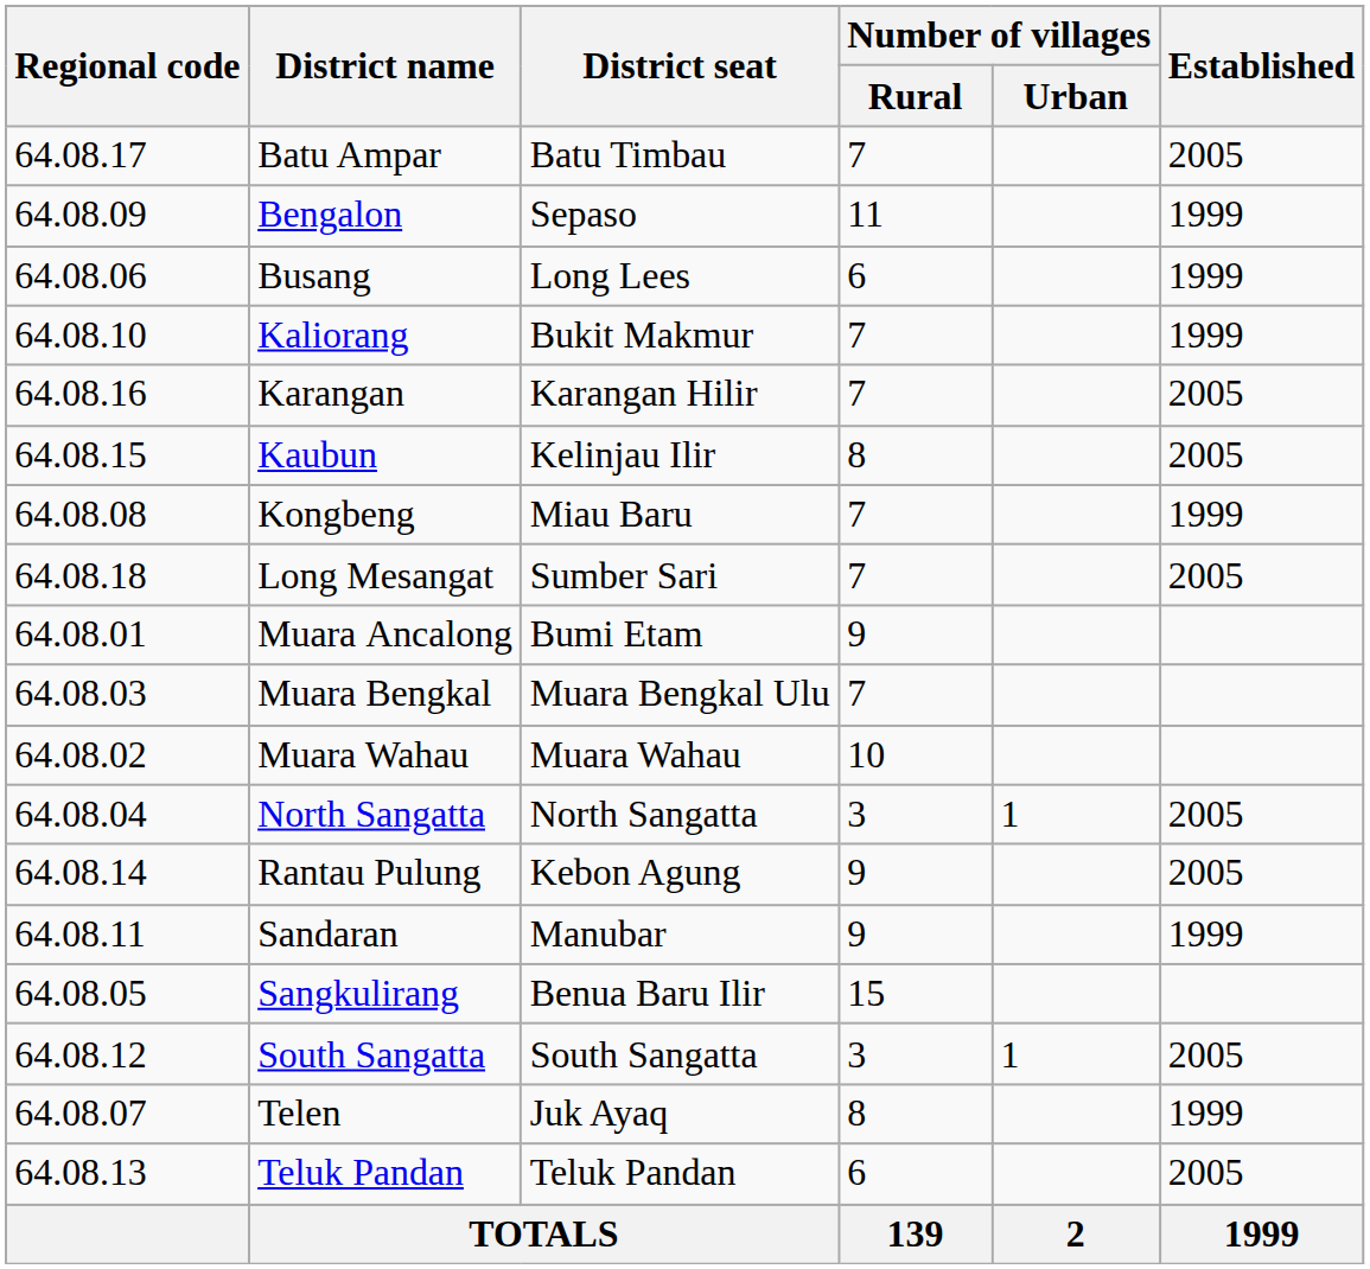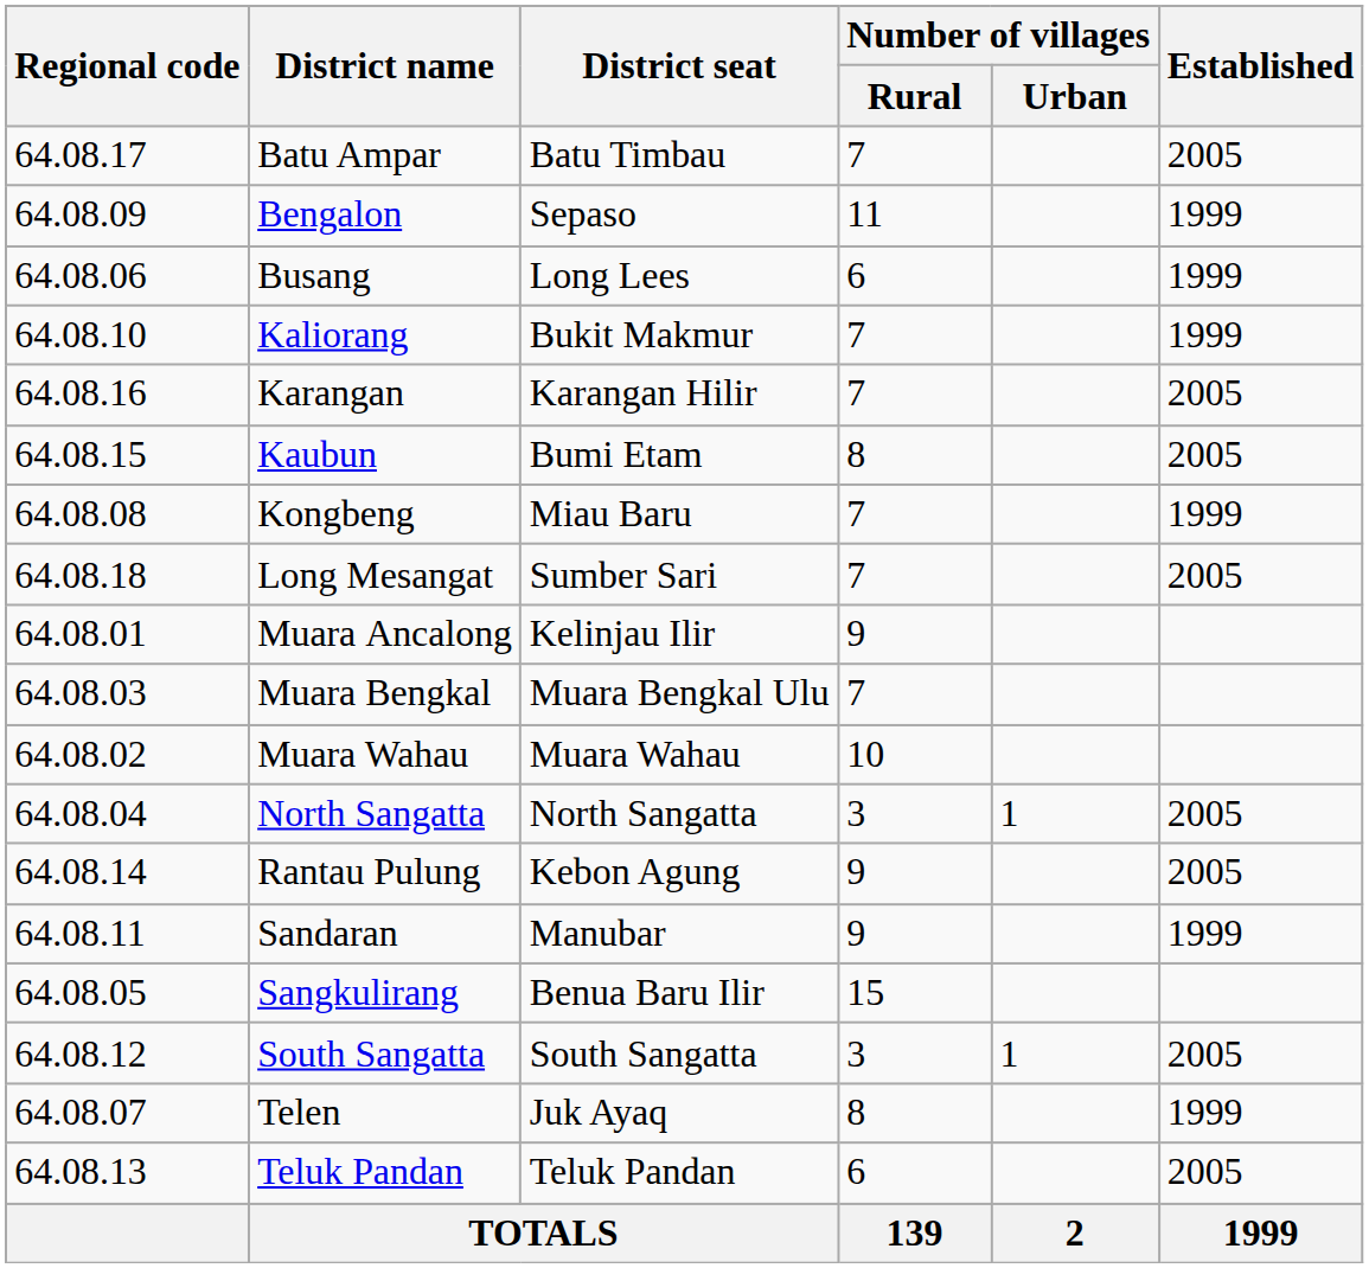 <table class="wikitable sortable">
 <tr>
 <th rowspan="2">Regional code</th>
 <th rowspan="2">District name</th>
 <th rowspan="2">District seat</th>
 <th colspan="2">Number of villages</th>
 <th rowspan="2">Established</th>
 </tr>
 <tr>
 <th>Rural</th>
 <th>Urban</th>
 </tr>
 <tr>
 <td>64.08.17</td>
 <td>Batu Ampar</td>
 <td>Batu Timbau</td>
 <td>7</td>
 <td></td>
 <td>2005</td>
 </tr>
 <tr>
 <td>64.08.09</td>
 <td><a href='#'>Bengalon</a></td>
 <td>Sepaso</td>
 <td>11</td>
 <td></td>
 <td>1999</td>
 </tr>
 <tr>
 <td>64.08.06</td>
 <td>Busang</td>
 <td>Long Lees</td>
 <td>6</td>
 <td></td>
 <td>1999</td>
 </tr>
 <tr>
 <td>64.08.10</td>
 <td><a href='#'>Kaliorang</a></td>
 <td>Bukit Makmur</td>
 <td>7</td>
 <td></td>
 <td>1999</td>
 </tr>
 <tr>
 <td>64.08.16</td>
 <td>Karangan</td>
 <td>Karangan Hilir</td>
 <td>7</td>
 <td></td>
 <td>2005</td>
 </tr>
 <tr>
 <td>64.08.15</td>
 <td><a href='#'>Kaubun</a></td>
-<td>Kelinjau Ilir</td>
+<td>Bumi Etam</td>
 <td>8</td>
 <td></td>
 <td>2005</td>
 </tr>
 <tr>
 <td>64.08.08</td>
 <td>Kongbeng</td>
 <td>Miau Baru</td>
 <td>7</td>
 <td></td>
 <td>1999</td>
 </tr>
 <tr>
 <td>64.08.18</td>
 <td>Long Mesangat</td>
 <td>Sumber Sari</td>
 <td>7</td>
 <td></td>
 <td>2005</td>
 </tr>
 <tr>
 <td>64.08.01</td>
 <td>Muara Ancalong</td>
-<td>Bumi Etam</td>
+<td>Kelinjau Ilir</td>
 <td>9</td>
 <td></td>
 <td></td>
 </tr>
 <tr>
 <td>64.08.03</td>
 <td>Muara Bengkal</td>
 <td>Muara Bengkal Ulu</td>
 <td>7</td>
 <td></td>
 <td></td>
 </tr>
 <tr>
 <td>64.08.02</td>
 <td>Muara Wahau</td>
 <td>Muara Wahau</td>
 <td>10</td>
 <td></td>
 <td></td>
 </tr>
 <tr>
 <td>64.08.04</td>
 <td><a href='#'>North Sangatta</a></td>
 <td>North Sangatta</td>
 <td>3</td>
 <td>1</td>
 <td>2005</td>
 </tr>
 <tr>
 <td>64.08.14</td>
 <td>Rantau Pulung</td>
 <td>Kebon Agung</td>
 <td>9</td>
 <td></td>
 <td>2005</td>
 </tr>
 <tr>
 <td>64.08.11</td>
 <td>Sandaran</td>
 <td>Manubar</td>
 <td>9</td>
 <td></td>
 <td>1999</td>
 </tr>
 <tr>
 <td>64.08.05</td>
 <td><a href='#'>Sangkulirang</a></td>
 <td>Benua Baru Ilir</td>
 <td>15</td>
 <td></td>
 <td></td>
 </tr>
 <tr>
 <td>64.08.12</td>
 <td><a href='#'>South Sangatta</a></td>
 <td>South Sangatta</td>
 <td>3</td>
 <td>1</td>
 <td>2005</td>
 </tr>
 <tr>
 <td>64.08.07</td>
 <td>Telen</td>
 <td>Juk Ayaq</td>
 <td>8</td>
 <td></td>
 <td>1999</td>
 </tr>
 <tr>
 <td>64.08.13</td>
 <td><a href='#'>Teluk Pandan</a></td>
 <td>Teluk Pandan</td>
 <td>6</td>
 <td></td>
 <td>2005</td>
 </tr>
 <tr>
 <th></th>
 <th colspan="2">TOTALS</th>
 <th>139</th>
 <th>2</th>
 <th>1999</th>
 </tr>
 </table>
